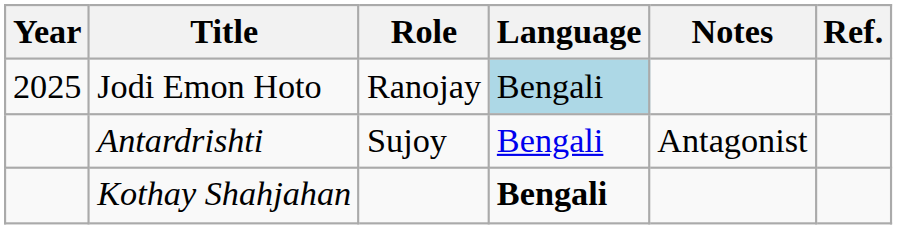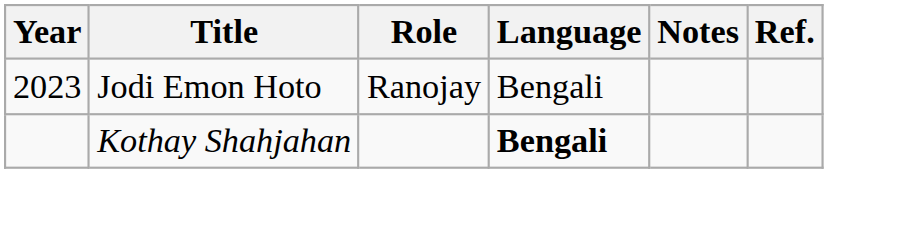 <table class="wikitable">
 <tr>
 <th>Year</th>
 <th>Title</th>
 <th>Role</th>
 <th>Language</th>
 <th>Notes</th>
 <th>Ref.</th>
 </tr>
 <tr>
-<td>2025</td>
+<td>2023</td>
 <td>Jodi Emon Hoto</td>
 <td>Ranojay</td>
-<td style="background: lightblue;">Bengali</td>
+<td>Bengali</td>
 <td></td>
-<td></td>
-</tr>
-<tr>
-<td></td>
-<td><em>Antardrishti</em></td>
-<td>Sujoy</td>
-<td><a href='#'>Bengali</a></td>
-<td>Antagonist</td>
 <td></td>
 </tr>
 <tr>
 <td></td>
 <td><em>Kothay Shahjahan</em></td>
 <td></td>
 <td><strong>Bengali</strong></td>
 <td></td>
 <td></td>
 </tr>
 </table>
